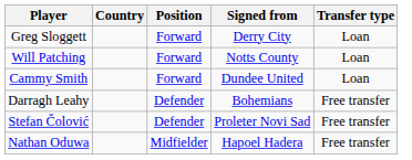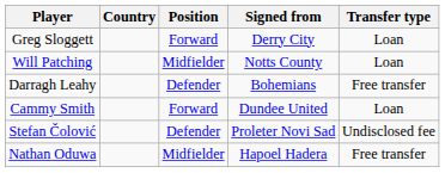 <table class="wikitable" style="text-align:center">
 <tr>
 <th>Player</th>
 <th>Country</th>
 <th>Position</th>
 <th>Signed from</th>
 <th>Transfer type</th>
 </tr>
 <tr>
 <td>Greg Sloggett</td>
 <td></td>
 <td><a href='#'>Forward</a></td>
 <td> <a href='#'>Derry City</a></td>
 <td>Loan</td>
 </tr>
 <tr>
 <td><a href='#'>Will Patching</a></td>
 <td></td>
-<td><a href='#'>Forward</a></td>
+<td><a href='#'>Midfielder</a></td>
 <td> <a href='#'>Notts County</a></td>
-<td>Loan</td>
-</tr>
-<tr>
-<td><a href='#'>Cammy Smith</a></td>
-<td></td>
-<td><a href='#'>Forward</a></td>
-<td> <a href='#'>Dundee United</a></td>
 <td>Loan</td>
 </tr>
 <tr>
 <td>Darragh Leahy</td>
 <td></td>
 <td><a href='#'>Defender</a></td>
 <td> <a href='#'>Bohemians</a></td>
 <td>Free transfer</td>
 </tr>
 <tr>
+<td><a href='#'>Cammy Smith</a></td>
+<td></td>
+<td><a href='#'>Forward</a></td>
+<td> <a href='#'>Dundee United</a></td>
+<td>Loan</td>
+</tr>
+<tr>
 <td><a href='#'>Stefan Čolović</a></td>
 <td></td>
 <td><a href='#'>Defender</a></td>
 <td> <a href='#'>Proleter Novi Sad</a></td>
-<td>Free transfer</td>
+<td>Undisclosed fee</td>
 </tr>
 <tr>
 <td><a href='#'>Nathan Oduwa</a></td>
 <td></td>
 <td><a href='#'>Midfielder</a></td>
 <td> <a href='#'>Hapoel Hadera</a></td>
 <td>Free transfer</td>
 </tr>
 </table>
